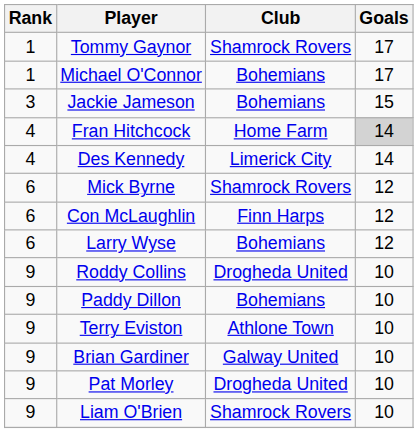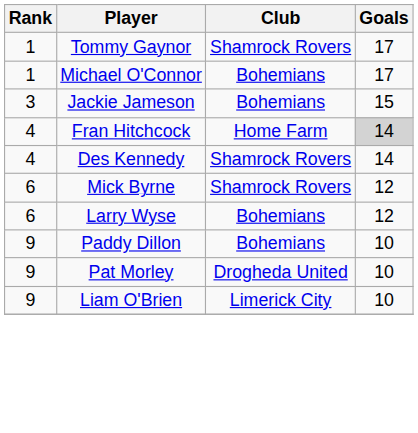 <table class="wikitable" style="text-align:center">
 <tr>
 <th>Rank</th>
 <th>Player</th>
 <th>Club</th>
 <th>Goals</th>
 </tr>
 <tr>
 <td>1</td>
 <td><a href='#'>Tommy Gaynor</a></td>
 <td><a href='#'>Shamrock Rovers</a></td>
 <td>17</td>
 </tr>
 <tr>
 <td>1</td>
 <td><a href='#'>Michael O'Connor</a></td>
 <td><a href='#'>Bohemians</a></td>
 <td>17</td>
 </tr>
 <tr>
 <td>3</td>
 <td><a href='#'>Jackie Jameson</a></td>
 <td><a href='#'>Bohemians</a></td>
 <td>15</td>
 </tr>
 <tr>
 <td>4</td>
 <td><a href='#'>Fran Hitchcock</a></td>
 <td><a href='#'>Home Farm</a></td>
 <td style="background: lightgrey;">14</td>
 </tr>
 <tr>
 <td>4</td>
 <td><a href='#'>Des Kennedy</a></td>
-<td><a href='#'>Limerick City</a></td>
+<td><a href='#'>Shamrock Rovers</a></td>
 <td>14</td>
 </tr>
 <tr>
 <td>6</td>
 <td><a href='#'>Mick Byrne</a></td>
 <td><a href='#'>Shamrock Rovers</a></td>
 <td>12</td>
 </tr>
 <tr>
 <td>6</td>
-<td><a href='#'>Con McLaughlin</a></td>
-<td><a href='#'>Finn Harps</a></td>
-<td>12</td>
-</tr>
-<tr>
-<td>6</td>
 <td><a href='#'>Larry Wyse</a></td>
 <td><a href='#'>Bohemians</a></td>
 <td>12</td>
 </tr>
 <tr>
 <td>9</td>
-<td><a href='#'>Roddy Collins</a></td>
-<td><a href='#'>Drogheda United</a></td>
-<td>10</td>
-</tr>
-<tr>
-<td>9</td>
 <td><a href='#'>Paddy Dillon</a></td>
 <td><a href='#'>Bohemians</a></td>
-<td>10</td>
-</tr>
-<tr>
-<td>9</td>
-<td><a href='#'>Terry Eviston</a></td>
-<td><a href='#'>Athlone Town</a></td>
-<td>10</td>
-</tr>
-<tr>
-<td>9</td>
-<td><a href='#'>Brian Gardiner</a></td>
-<td><a href='#'>Galway United</a></td>
 <td>10</td>
 </tr>
 <tr>
 <td>9</td>
 <td><a href='#'>Pat Morley</a></td>
 <td><a href='#'>Drogheda United</a></td>
 <td>10</td>
 </tr>
 <tr>
 <td>9</td>
 <td><a href='#'>Liam O'Brien</a></td>
-<td><a href='#'>Shamrock Rovers</a></td>
+<td><a href='#'>Limerick City</a></td>
 <td>10</td>
 </tr>
 <tr>
 </tr>
 </table>
